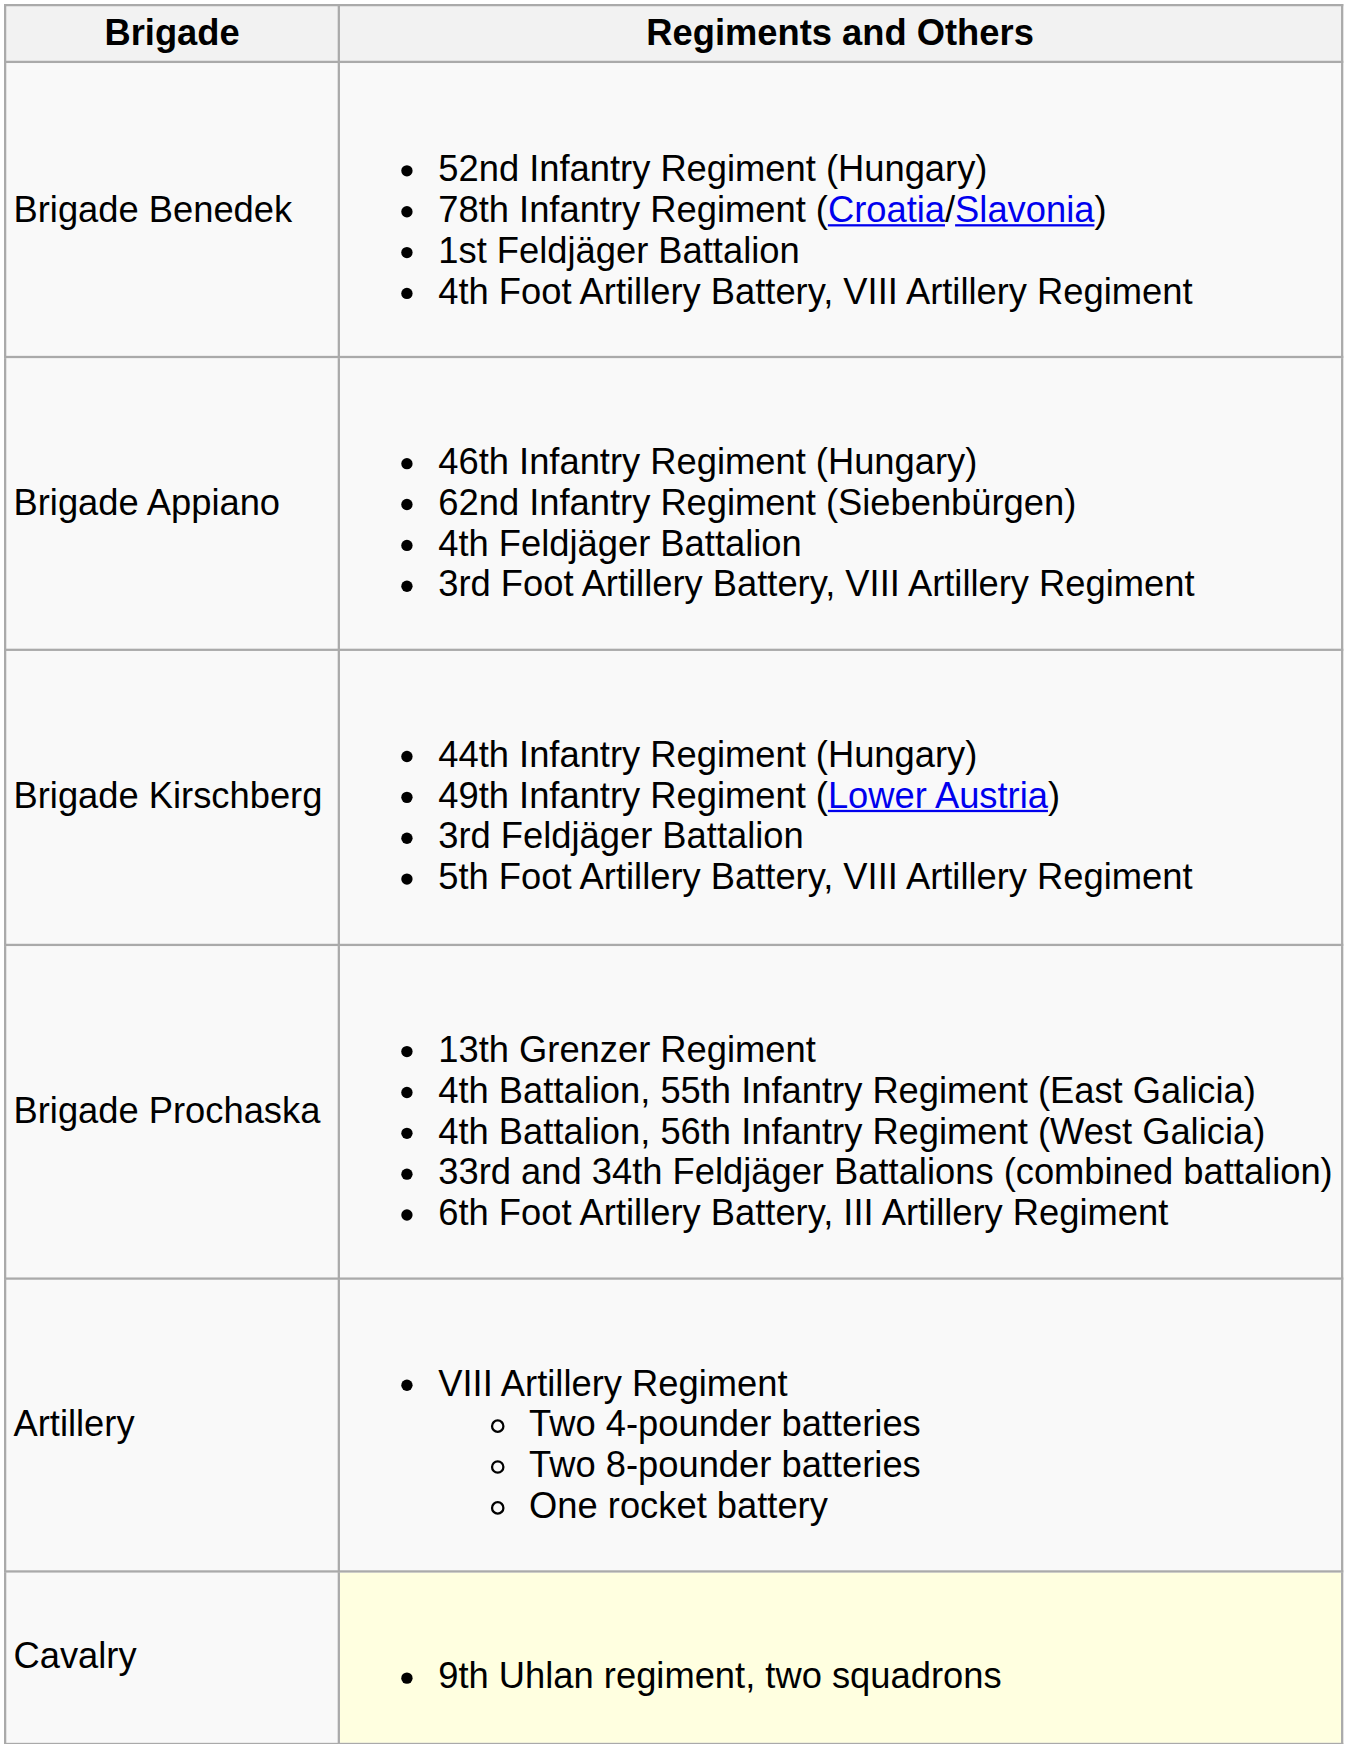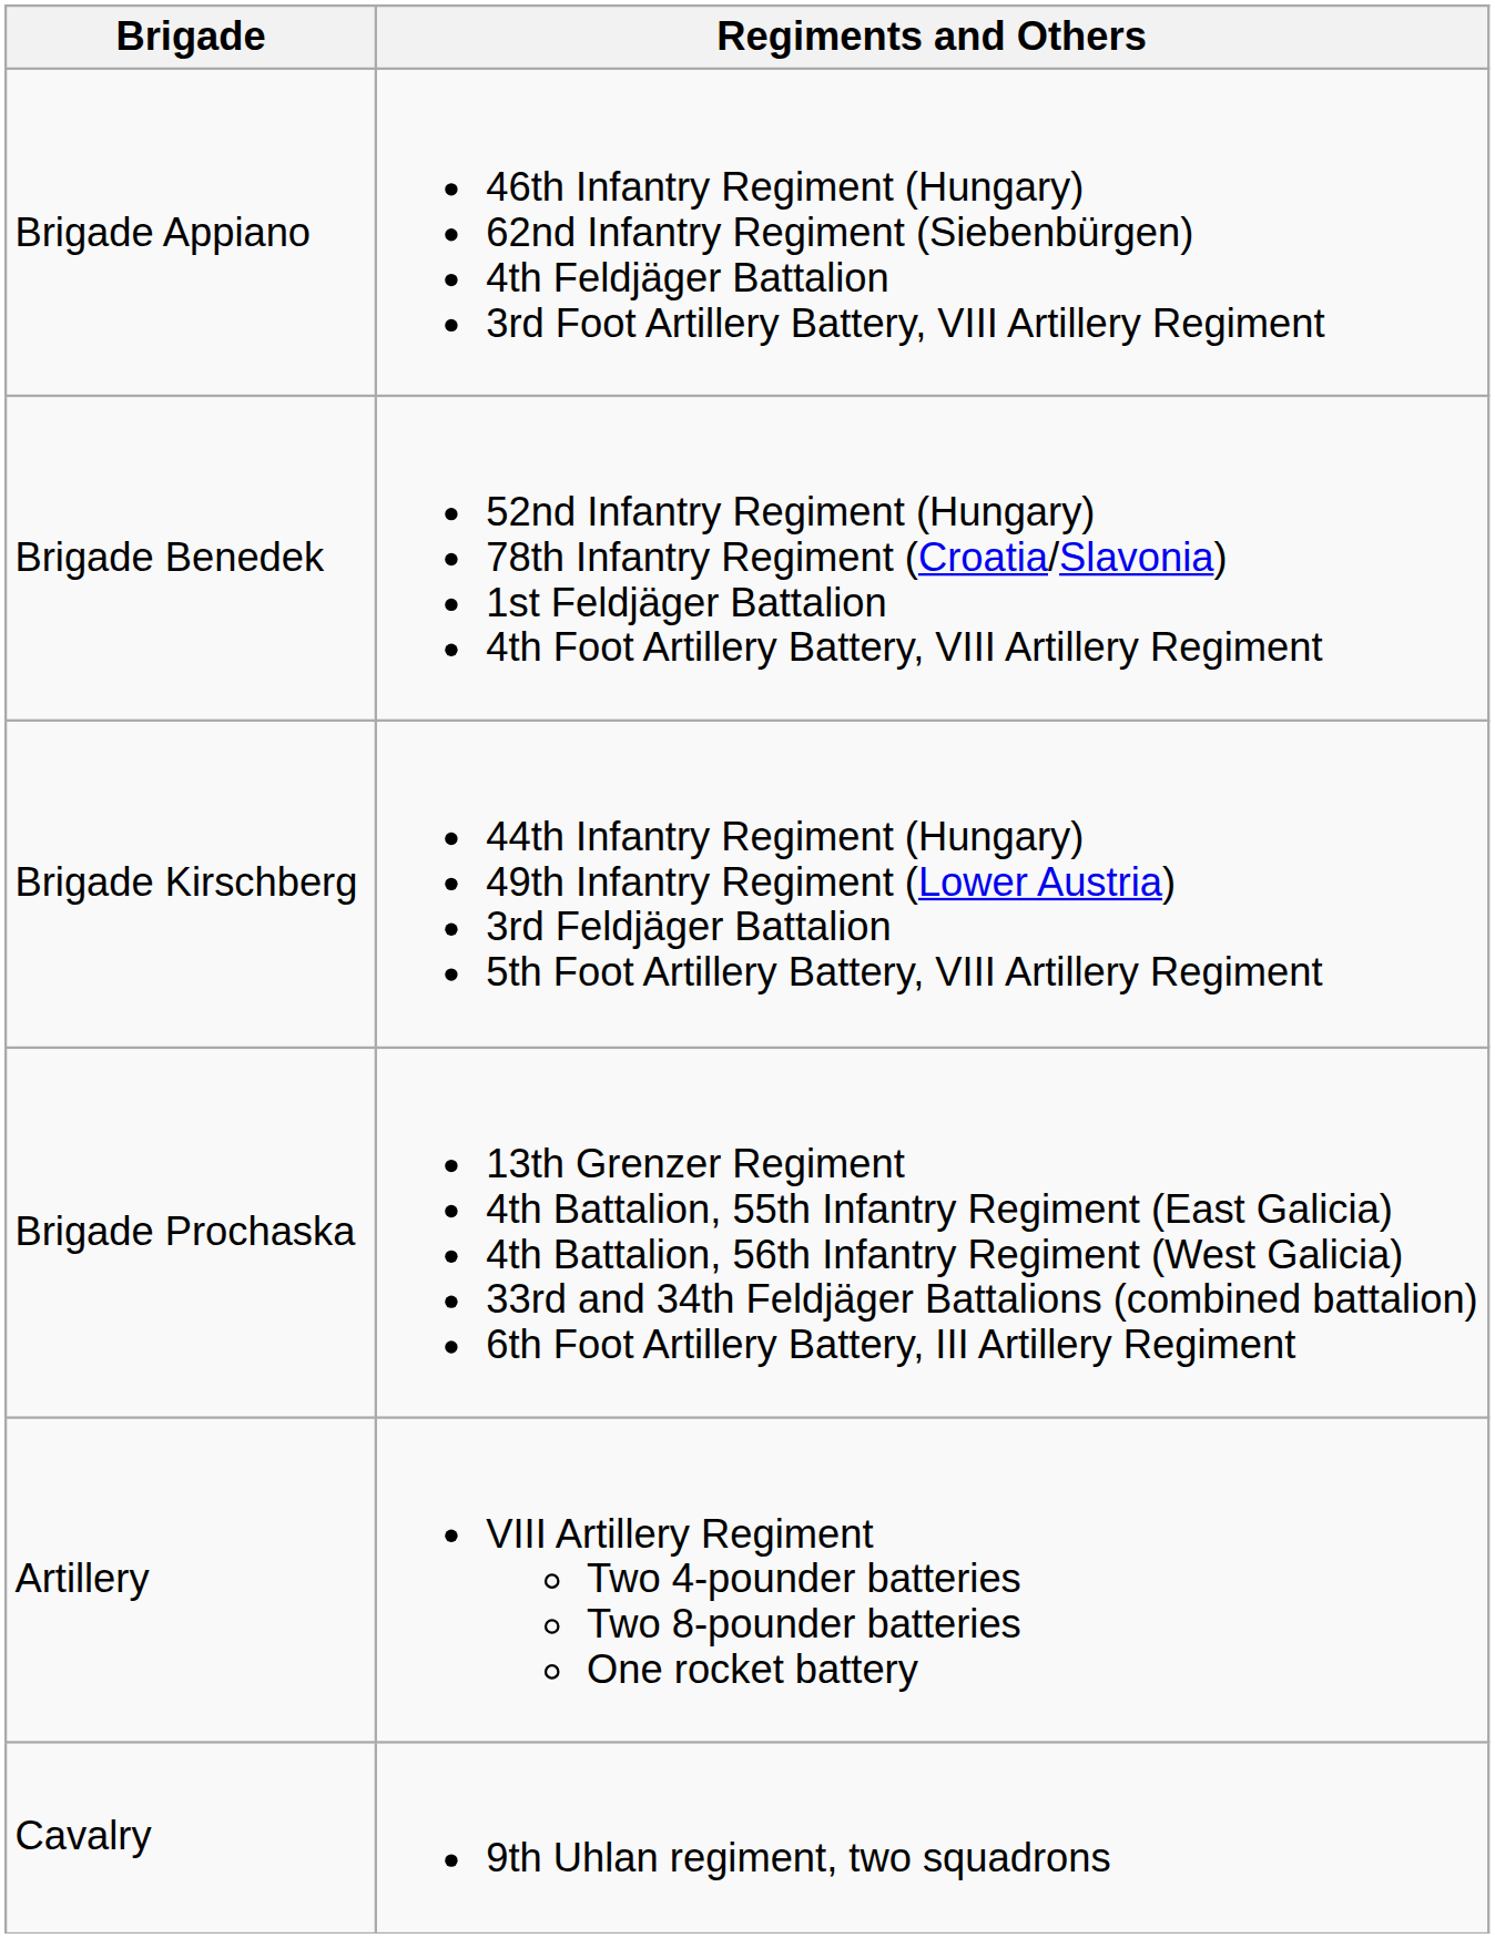 <table class="wikitable">
 <tr>
 <th width=25%>Brigade</th>
 <th>Regiments and Others</th>
 </tr>
 <tr>
+<td>Brigade Appiano</td>
+<td><br><ul><li>46th Infantry Regiment (Hungary)</li><li>62nd Infantry Regiment (Siebenbürgen)</li><li>4th Feldjäger Battalion</li><li>3rd Foot Artillery Battery, VIII Artillery Regiment</li></ul></td>
+</tr>
+<tr>
 <td>Brigade Benedek</td>
 <td><br><ul><li>52nd Infantry Regiment (Hungary)</li><li>78th Infantry Regiment (<a href='#'>Croatia</a>/<a href='#'>Slavonia</a>)</li><li>1st Feldjäger Battalion</li><li>4th Foot Artillery Battery, VIII Artillery Regiment</li></ul></td>
-</tr>
-<tr>
-<td>Brigade Appiano</td>
-<td><br><ul><li>46th Infantry Regiment (Hungary)</li><li>62nd Infantry Regiment (Siebenbürgen)</li><li>4th Feldjäger Battalion</li><li>3rd Foot Artillery Battery, VIII Artillery Regiment</li></ul></td>
 </tr>
 <tr>
 <td>Brigade Kirschberg</td>
 <td><br><ul><li>44th Infantry Regiment (Hungary)</li><li>49th Infantry Regiment (<a href='#'>Lower Austria</a>)</li><li>3rd Feldjäger Battalion</li><li>5th Foot Artillery Battery, VIII Artillery Regiment</li></ul></td>
 </tr>
 <tr>
 <td>Brigade Prochaska</td>
 <td><br><ul><li>13th Grenzer Regiment</li><li>4th Battalion, 55th Infantry Regiment (East Galicia)</li><li>4th Battalion, 56th Infantry Regiment (West Galicia)</li><li>33rd and 34th Feldjäger Battalions (combined battalion)</li><li>6th Foot Artillery Battery, III Artillery Regiment</li></ul></td>
 </tr>
 <tr>
 <td>Artillery</td>
 <td><br><ul><li>VIII Artillery Regiment<ul><li>Two 4-pounder batteries</li><li>Two 8-pounder batteries</li><li>One rocket battery</li></ul></li></ul></td>
 </tr>
 <tr>
 <td>Cavalry</td>
-<td style="background: lightyellow;"><br><ul><li>9th Uhlan regiment, two squadrons</li></ul></td>
+<td><br><ul><li>9th Uhlan regiment, two squadrons</li></ul></td>
 </tr>
 </table>
